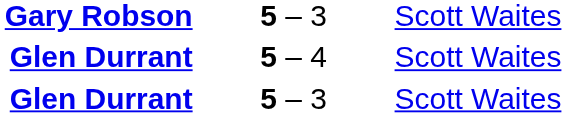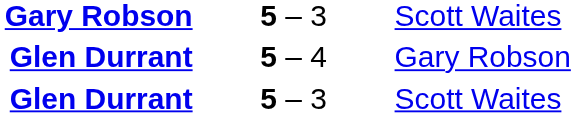 <table style="text-align:center">
 <tr>
 <th width=223></th>
 <th width=100></th>
 <th width=223></th>
 </tr>
 <tr>
 <td align=right><strong><a href='#'>Gary Robson</a></strong> </td>
 <td><strong>5</strong> – 3</td>
 <td align=left> <a href='#'>Scott Waites</a></td>
 </tr>
 <tr>
 <td align=right><strong><a href='#'>Glen Durrant</a></strong> </td>
 <td><strong>5</strong> – 4</td>
-<td align=left> <a href='#'>Scott Waites</a></td>
+<td align=left> <a href='#'>Gary Robson</a></td>
 </tr>
 <tr>
 <td align=right><strong><a href='#'>Glen Durrant</a></strong> </td>
 <td><strong>5</strong> – 3</td>
 <td align=left> <a href='#'>Scott Waites</a></td>
 </tr>
 </table>
